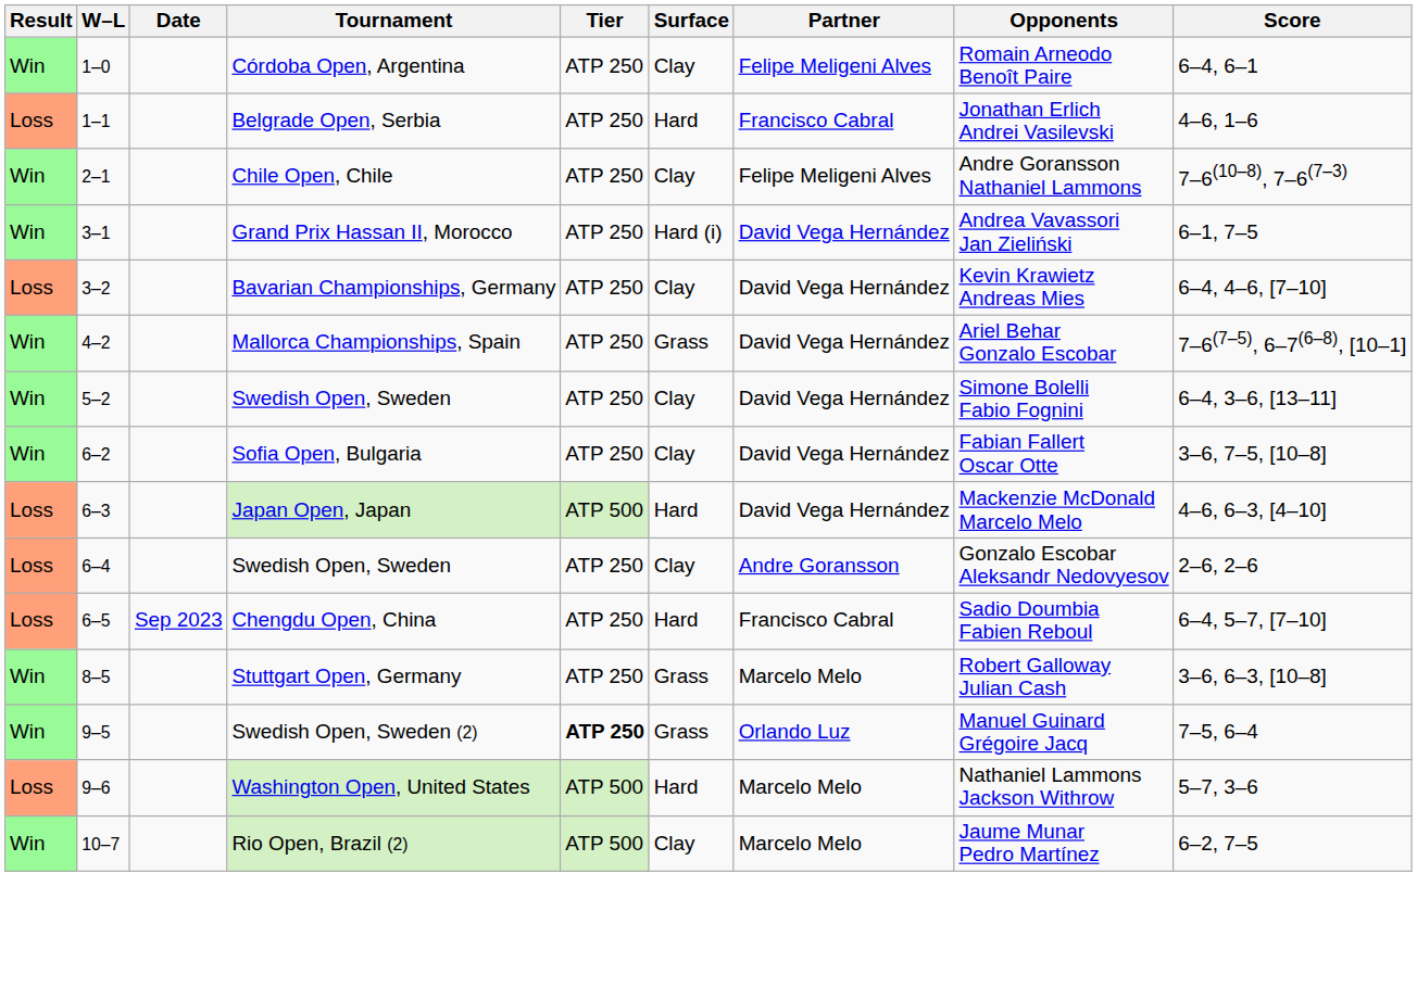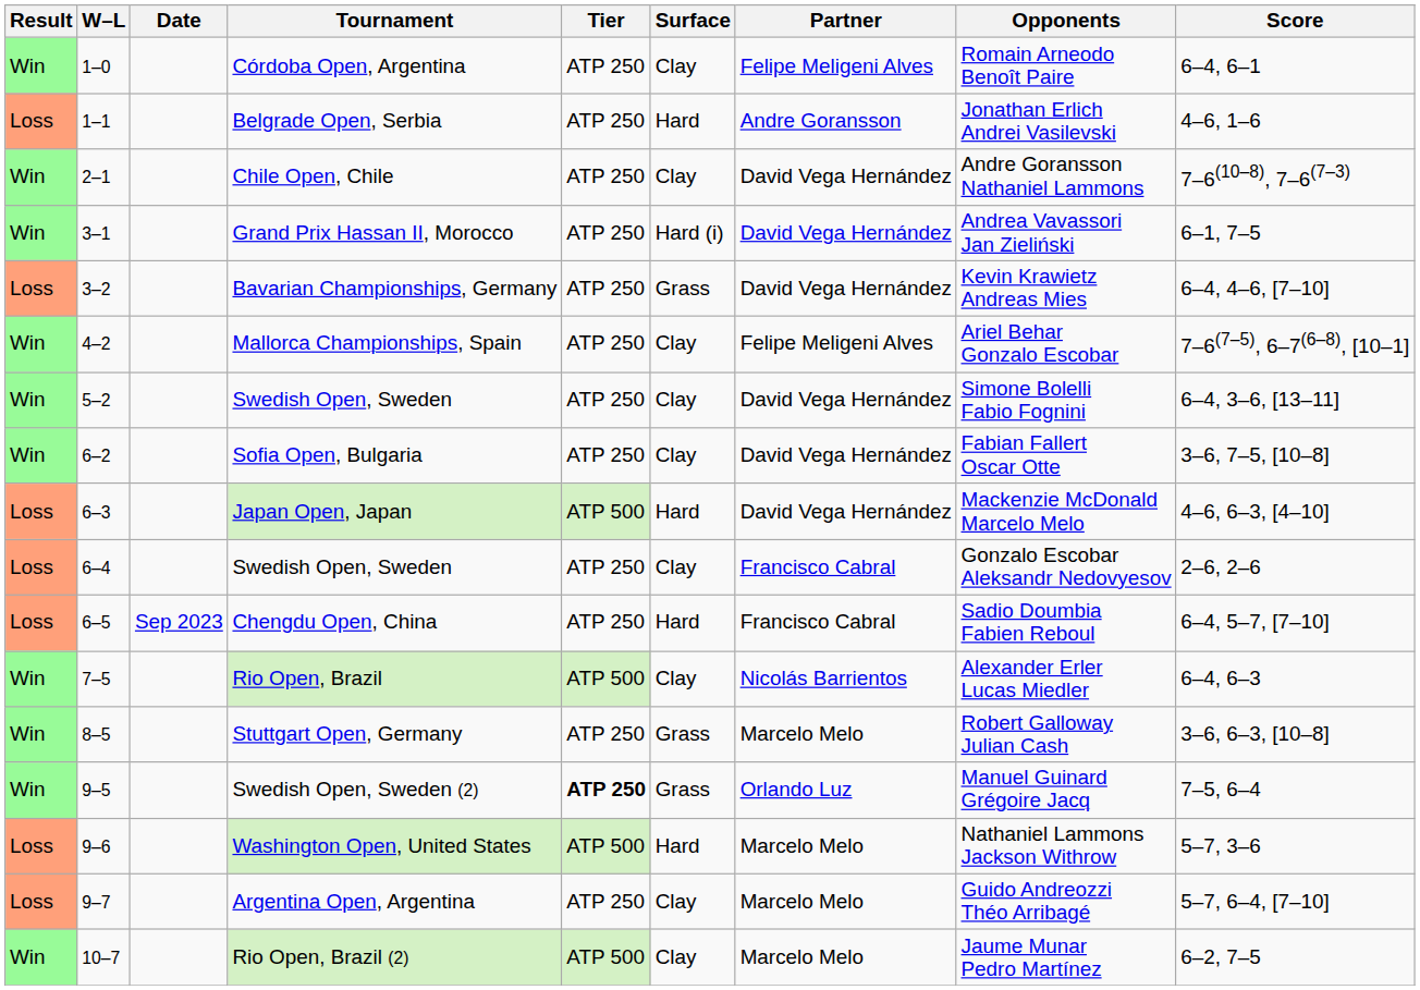 <table class="sortable wikitable nowrap">
 <tr>
 <th>Result</th>
 <th class="unsortable">W–L</th>
 <th>Date</th>
 <th>Tournament</th>
 <th>Tier</th>
 <th>Surface</th>
 <th>Partner</th>
 <th>Opponents</th>
 <th class="unsortable">Score</th>
 </tr>
 <tr>
 <td bgcolor=98FB98>Win</td>
 <td><small>1–0</small></td>
 <td><a href='#'></a></td>
 <td><a href='#'>Córdoba Open</a>, Argentina</td>
 <td>ATP 250</td>
 <td>Clay</td>
 <td> <a href='#'>Felipe Meligeni Alves</a></td>
 <td> <a href='#'>Romain Arneodo</a><br> <a href='#'>Benoît Paire</a></td>
 <td>6–4, 6–1</td>
 </tr>
 <tr>
 <td bgcolor=FFA07A>Loss</td>
 <td><small>1–1</small></td>
 <td><a href='#'></a></td>
 <td><a href='#'>Belgrade Open</a>, Serbia</td>
 <td>ATP 250</td>
 <td>Hard</td>
-<td> <a href='#'>Francisco Cabral</a></td>
+<td> <a href='#'>Andre Goransson</a></td>
 <td> <a href='#'>Jonathan Erlich</a><br> <a href='#'>Andrei Vasilevski</a></td>
 <td>4–6, 1–6</td>
 </tr>
 <tr>
 <td bgcolor=98FB98>Win</td>
 <td><small>2–1</small></td>
 <td><a href='#'></a></td>
 <td><a href='#'>Chile Open</a>, Chile</td>
 <td>ATP 250</td>
 <td>Clay</td>
-<td> Felipe Meligeni Alves</td>
+<td> David Vega Hernández</td>
 <td> Andre Goransson <br>  <a href='#'>Nathaniel Lammons</a></td>
 <td>7–6<sup>(10–8)</sup>, 7–6<sup>(7–3)</sup></td>
 </tr>
 <tr>
 <td bgcolor=98fb98>Win</td>
 <td><small>3–1</small></td>
 <td><a href='#'></a></td>
 <td><a href='#'>Grand Prix Hassan II</a>, Morocco</td>
 <td>ATP 250</td>
 <td>Hard (i)</td>
 <td> <a href='#'>David Vega Hernández</a></td>
 <td> <a href='#'>Andrea Vavassori</a><br> <a href='#'>Jan Zieliński</a></td>
 <td>6–1, 7–5</td>
 </tr>
 <tr>
 <td bgcolor=FFA07A>Loss</td>
 <td><small>3–2</small></td>
 <td><a href='#'></a></td>
 <td><a href='#'>Bavarian Championships</a>, Germany</td>
 <td>ATP 250</td>
-<td>Clay</td>
+<td>Grass</td>
 <td> David Vega Hernández</td>
 <td> <a href='#'>Kevin Krawietz</a><br> <a href='#'>Andreas Mies</a></td>
 <td>6–4, 4–6, [7–10]</td>
 </tr>
 <tr>
 <td bgcolor=98fb98>Win</td>
 <td><small>4–2</small></td>
 <td><a href='#'></a></td>
 <td><a href='#'>Mallorca Championships</a>, Spain</td>
 <td>ATP 250</td>
-<td>Grass</td>
-<td> David Vega Hernández</td>
+<td>Clay</td>
+<td> Felipe Meligeni Alves</td>
 <td> <a href='#'>Ariel Behar</a><br> <a href='#'>Gonzalo Escobar</a></td>
 <td>7–6<sup>(7–5)</sup>, 6–7<sup>(6–8)</sup>, [10–1]</td>
 </tr>
 <tr>
 <td bgcolor=98fb98>Win</td>
 <td><small>5–2</small></td>
 <td><a href='#'></a></td>
 <td><a href='#'>Swedish Open</a>, Sweden</td>
 <td>ATP 250</td>
 <td>Clay</td>
 <td> David Vega Hernández</td>
 <td> <a href='#'>Simone Bolelli</a><br> <a href='#'>Fabio Fognini</a></td>
 <td>6–4, 3–6, [13–11]</td>
 </tr>
 <tr>
 <td bgcolor=98fb98>Win</td>
 <td><small>6–2</small></td>
 <td><a href='#'></a></td>
 <td><a href='#'>Sofia Open</a>, Bulgaria</td>
 <td>ATP 250</td>
 <td>Clay</td>
 <td> David Vega Hernández</td>
 <td> <a href='#'>Fabian Fallert</a><br> <a href='#'>Oscar Otte</a></td>
 <td>3–6, 7–5, [10–8]</td>
 </tr>
 <tr>
 <td bgcolor=FFA07A>Loss</td>
 <td><small>6–3</small></td>
 <td><a href='#'></a></td>
 <td style="background:#d4f1c5;"><a href='#'>Japan Open</a>, Japan</td>
 <td style="background:#d4f1c5;">ATP 500</td>
 <td>Hard</td>
 <td> David Vega Hernández</td>
 <td> <a href='#'>Mackenzie McDonald</a><br> <a href='#'>Marcelo Melo</a></td>
 <td>4–6, 6–3, [4–10]</td>
 </tr>
 <tr>
 <td bgcolor=FFA07A>Loss</td>
 <td><small>6–4</small></td>
 <td><a href='#'></a></td>
 <td>Swedish Open, Sweden</td>
 <td>ATP 250</td>
 <td>Clay</td>
-<td> <a href='#'>Andre Goransson</a></td>
+<td> <a href='#'>Francisco Cabral</a></td>
 <td> Gonzalo Escobar<br> <a href='#'>Aleksandr Nedovyesov</a></td>
 <td>2–6, 2–6</td>
 </tr>
 <tr>
 <td bgcolor= FFA07A>Loss</td>
 <td><small>6–5</small></td>
 <td><a href='#'>Sep 2023</a></td>
 <td><a href='#'>Chengdu Open</a>, China</td>
 <td>ATP 250</td>
 <td>Hard</td>
 <td> Francisco Cabral</td>
 <td> <a href='#'>Sadio Doumbia</a> <br>  <a href='#'>Fabien Reboul</a></td>
 <td>6–4, 5–7, [7–10]</td>
+</tr>
+<tr>
+<td bgcolor=98FB98>Win</td>
+<td><small>7–5</small></td>
+<td><a href='#'></a></td>
+<td style=background:#D4F1C5><a href='#'>Rio Open</a>, Brazil</td>
+<td style=background:#D4F1C5>ATP 500</td>
+<td>Clay</td>
+<td> <a href='#'>Nicolás Barrientos</a></td>
+<td> <a href='#'>Alexander Erler</a><br>  <a href='#'>Lucas Miedler</a></td>
+<td>6–4, 6–3</td>
 </tr>
 <tr>
 <td bgcolor=98fb98>Win</td>
 <td><small>8–5</small></td>
 <td><a href='#'></a></td>
 <td><a href='#'>Stuttgart Open</a>, Germany</td>
 <td>ATP 250</td>
 <td>Grass</td>
 <td> Marcelo Melo</td>
 <td> <a href='#'>Robert Galloway</a> <br> <a href='#'>Julian Cash</a></td>
 <td>3–6, 6–3, [10–8]</td>
 </tr>
 <tr>
 <td bgcolor=98fb98>Win</td>
 <td><small>9–5</small></td>
 <td><a href='#'></a></td>
 <td>Swedish Open, Sweden <small>(2)</small></td>
 <td><strong>ATP 250</strong></td>
 <td>Grass</td>
 <td> <a href='#'>Orlando Luz</a></td>
 <td> <a href='#'>Manuel Guinard</a> <br> <a href='#'>Grégoire Jacq</a></td>
 <td>7–5, 6–4</td>
 </tr>
 <tr>
 <td bgcolor=FFA07A>Loss</td>
 <td><small>9–6</small></td>
 <td><a href='#'></a></td>
 <td style=background:#D4F1C5><a href='#'>Washington Open</a>, United States</td>
 <td style=background:#D4F1C5>ATP 500</td>
 <td>Hard</td>
 <td> Marcelo Melo</td>
 <td> Nathaniel Lammons<br>  <a href='#'>Jackson Withrow</a></td>
 <td>5–7, 3–6</td>
 </tr>
 <tr>
+<td bgcolor=FFA07A>Loss</td>
+<td><small>9–7</small></td>
+<td><a href='#'></a></td>
+<td><a href='#'>Argentina Open</a>, Argentina</td>
+<td>ATP 250</td>
+<td>Clay</td>
+<td> Marcelo Melo</td>
+<td> <a href='#'>Guido Andreozzi</a><br> <a href='#'>Théo Arribagé</a></td>
+<td>5–7, 6–4, [7–10]</td>
+</tr>
+<tr>
 <td bgcolor=98fb98>Win</td>
 <td><small>10–7</small></td>
 <td><a href='#'></a></td>
 <td style=background:#D4F1C5>Rio Open, Brazil <small>(2)</small></td>
 <td style=background:#D4F1C5>ATP 500</td>
 <td>Clay</td>
 <td> Marcelo Melo</td>
 <td> <a href='#'>Jaume Munar</a><br> <a href='#'>Pedro Martínez</a></td>
 <td>6–2, 7–5</td>
 </tr>
 </table>
